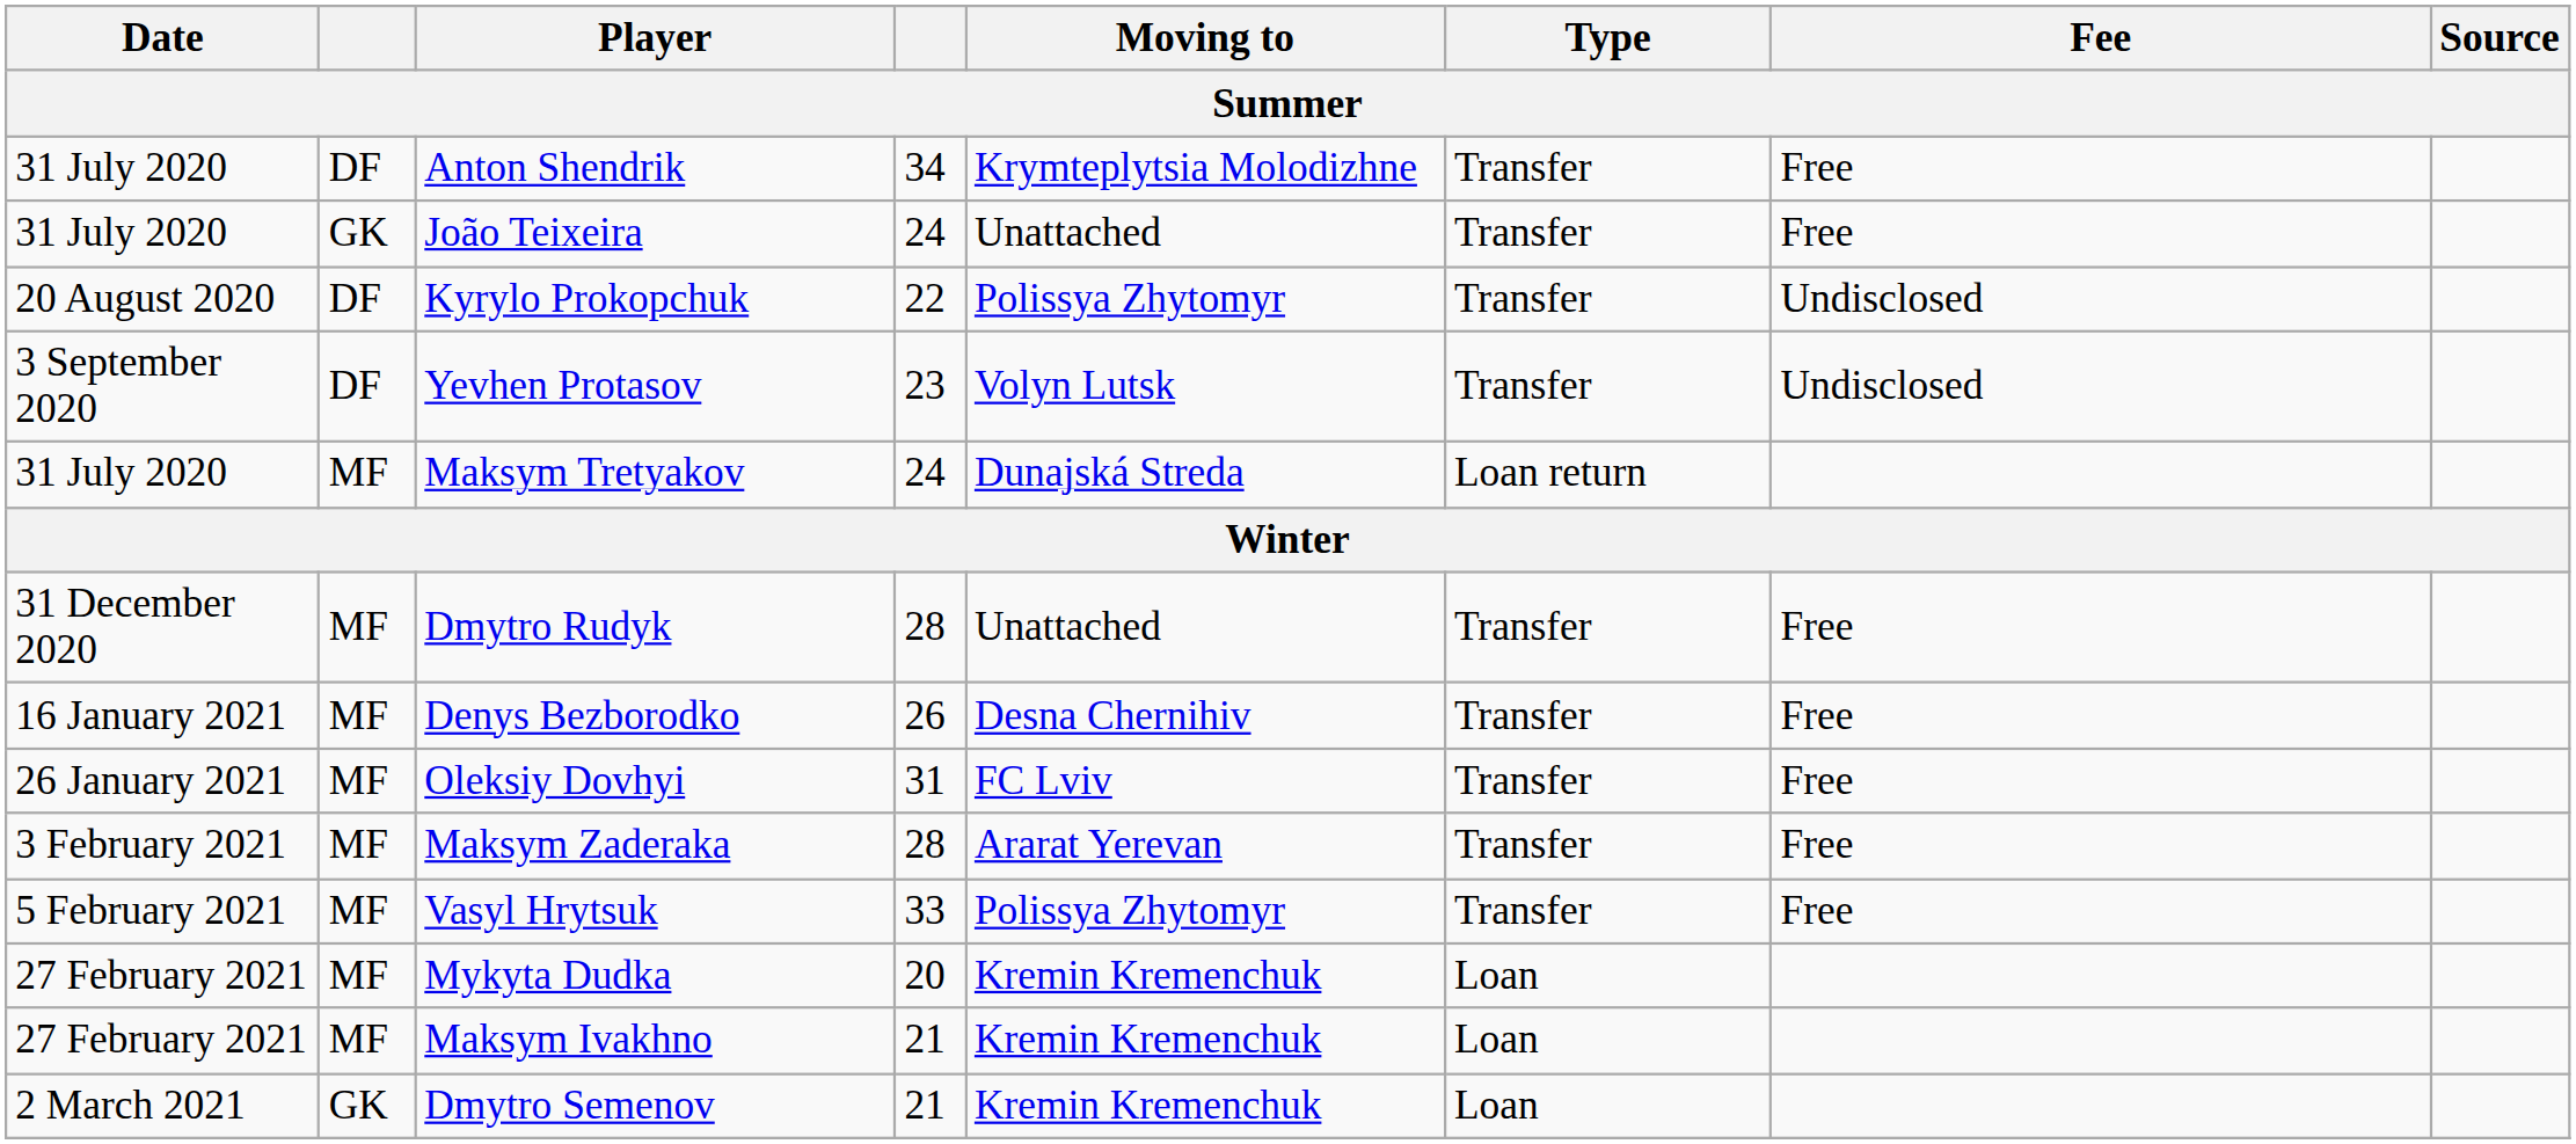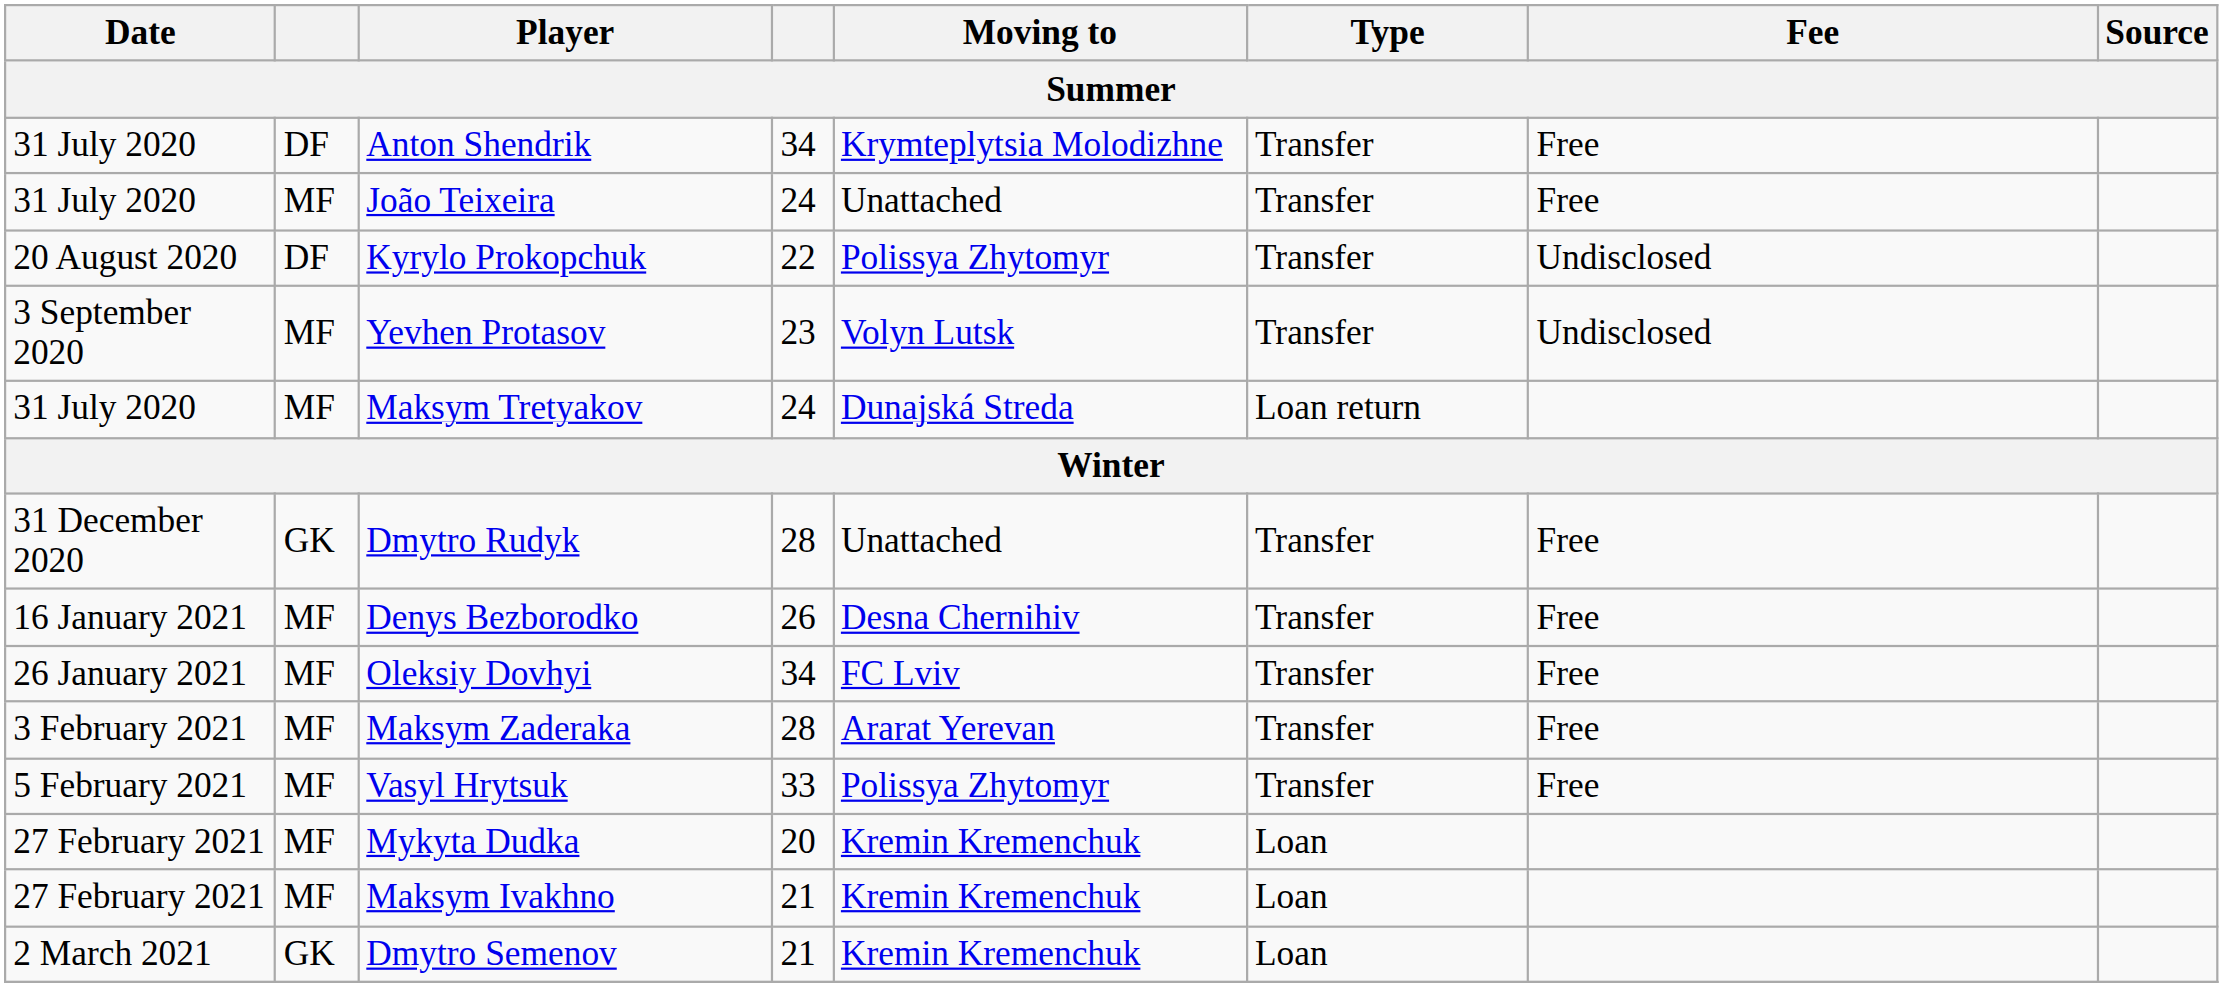 <table class="wikitable sortable">
 <tr>
 <th style="width:115px;">Date</th>
 <th style="width:30px;"></th>
 <th style="width:180px;">Player</th>
 <th style="width:20px;"></th>
 <th style="width:180px;">Moving to</th>
 <th style="width:120px;" class="unsortable">Type</th>
 <th style="width:250px;" class="unsortable">Fee</th>
 <th style="width:20px;">Source</th>
 </tr>
 <tr>
 <th colspan=8>Summer</th>
 </tr>
 <tr>
 <td>31 July 2020</td>
 <td>DF</td>
 <td> <a href='#'>Anton Shendrik</a></td>
 <td>34</td>
 <td> <a href='#'>Krymteplytsia Molodizhne</a></td>
 <td>Transfer</td>
 <td>Free</td>
 <td></td>
 </tr>
 <tr>
 <td>31 July 2020</td>
-<td>GK</td>
+<td>MF</td>
 <td> <a href='#'>João Teixeira</a></td>
 <td>24</td>
 <td>Unattached</td>
 <td>Transfer</td>
 <td>Free</td>
 <td></td>
 </tr>
 <tr>
 <td>20 August 2020</td>
 <td>DF</td>
 <td> <a href='#'>Kyrylo Prokopchuk</a></td>
 <td>22</td>
 <td> <a href='#'>Polissya Zhytomyr</a></td>
 <td>Transfer</td>
 <td>Undisclosed</td>
 <td></td>
 </tr>
 <tr>
 <td>3 September 2020</td>
-<td>DF</td>
+<td>MF</td>
 <td> <a href='#'>Yevhen Protasov</a></td>
 <td>23</td>
 <td> <a href='#'>Volyn Lutsk</a></td>
 <td>Transfer</td>
 <td>Undisclosed</td>
 <td></td>
 </tr>
 <tr>
 <td>31 July 2020</td>
 <td>MF</td>
 <td> <a href='#'>Maksym Tretyakov</a></td>
 <td>24</td>
 <td> <a href='#'>Dunajská Streda</a></td>
 <td>Loan return</td>
 <td></td>
 <td></td>
 </tr>
 <tr>
 <th colspan=8>Winter</th>
 </tr>
 <tr>
 <td>31 December 2020</td>
-<td>MF</td>
+<td>GK</td>
 <td> <a href='#'>Dmytro Rudyk</a></td>
 <td>28</td>
 <td>Unattached</td>
 <td>Transfer</td>
 <td>Free</td>
 <td></td>
 </tr>
 <tr>
 <td>16 January 2021</td>
 <td>MF</td>
 <td> <a href='#'>Denys Bezborodko</a></td>
 <td>26</td>
 <td> <a href='#'>Desna Chernihiv</a></td>
 <td>Transfer</td>
 <td>Free</td>
 <td></td>
 </tr>
 <tr>
 <td>26 January 2021</td>
 <td>MF</td>
 <td> <a href='#'>Oleksiy Dovhyi</a></td>
-<td>31</td>
+<td>34</td>
 <td> <a href='#'>FC Lviv</a></td>
 <td>Transfer</td>
 <td>Free</td>
 <td></td>
 </tr>
 <tr>
 <td>3 February 2021</td>
 <td>MF</td>
 <td> <a href='#'>Maksym Zaderaka</a></td>
 <td>28</td>
 <td> <a href='#'>Ararat Yerevan</a></td>
 <td>Transfer</td>
 <td>Free</td>
 <td></td>
 </tr>
 <tr>
 <td>5 February 2021</td>
 <td>MF</td>
 <td> <a href='#'>Vasyl Hrytsuk</a></td>
 <td>33</td>
 <td> <a href='#'>Polissya Zhytomyr</a></td>
 <td>Transfer</td>
 <td>Free</td>
 <td></td>
 </tr>
 <tr>
 <td>27 February 2021</td>
 <td>MF</td>
 <td> <a href='#'>Mykyta Dudka</a></td>
 <td>20</td>
 <td> <a href='#'>Kremin Kremenchuk</a></td>
 <td>Loan</td>
 <td></td>
 <td></td>
 </tr>
 <tr>
 <td>27 February 2021</td>
 <td>MF</td>
 <td> <a href='#'>Maksym Ivakhno</a></td>
 <td>21</td>
 <td> <a href='#'>Kremin Kremenchuk</a></td>
 <td>Loan</td>
 <td></td>
 <td></td>
 </tr>
 <tr>
 <td>2 March 2021</td>
 <td>GK</td>
 <td> <a href='#'>Dmytro Semenov</a></td>
 <td>21</td>
 <td> <a href='#'>Kremin Kremenchuk</a></td>
 <td>Loan</td>
 <td></td>
 <td></td>
 </tr>
 <tr>
 </tr>
 </table>
